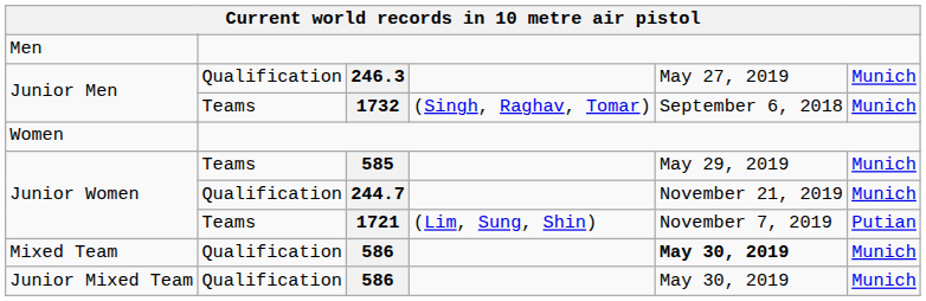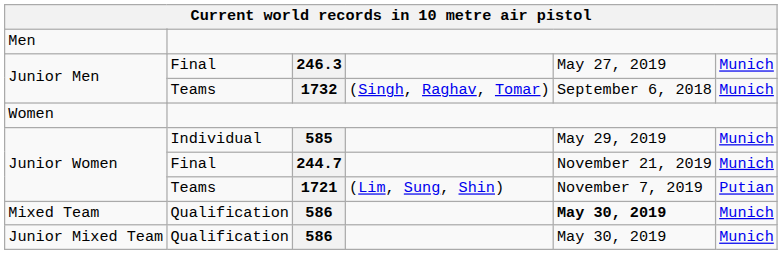 <table class="wikitable" style="font-size: 95%">
 <tr>
 <th colspan=9>Current world records in 10 metre air pistol</th>
 </tr>
 <tr>
 <td rowspan=3>Men<br></td>
 </tr>
 <tr>
 </tr>
 <tr>
 </tr>
 <tr>
 <td rowspan=3>Junior Men<br></td>
 </tr>
 <tr>
-<td>Qualification</td>
+<td>Final</td>
 <th>246.3</th>
 <td></td>
 <td>May 27, 2019</td>
 <td><a href='#'>Munich</a> </td>
 </tr>
 <tr>
 <td>Teams</td>
 <th>1732</th>
 <td> (<a href='#'>Singh</a>, <a href='#'>Raghav</a>, <a href='#'>Tomar</a>)</td>
 <td>September 6, 2018</td>
 <td><a href='#'>Munich</a> </td>
 </tr>
 <tr>
 <td rowspan=3>Women<br></td>
 </tr>
 <tr>
 </tr>
 <tr>
 </tr>
 <tr>
 <td rowspan=3>Junior Women</td>
-<td>Teams</td>
+<td>Individual</td>
 <th>585</th>
 <td></td>
 <td>May 29, 2019</td>
 <td><a href='#'>Munich</a> </td>
 </tr>
 <tr>
-<td>Qualification</td>
+<td>Final</td>
 <th>244.7</th>
 <td></td>
 <td>November 21, 2019</td>
 <td><a href='#'>Munich</a> </td>
 </tr>
 <tr>
 <td>Teams</td>
 <th>1721</th>
 <td> (<a href='#'>Lim</a>, <a href='#'>Sung</a>, <a href='#'>Shin</a>)</td>
 <td>November 7, 2019</td>
 <td><a href='#'>Putian</a> </td>
 </tr>
 <tr>
 <td rowspan=1>Mixed Team</td>
 <td>Qualification</td>
 <th>586</th>
 <td><br></td>
 <td><strong>May 30, 2019</strong></td>
 <td><a href='#'>Munich</a> </td>
 </tr>
 <tr>
 <td rowspan=1>Junior Mixed Team</td>
 <td>Qualification</td>
 <th>586</th>
 <td><br></td>
 <td>May 30, 2019</td>
 <td><a href='#'>Munich</a> </td>
 </tr>
 </table>
